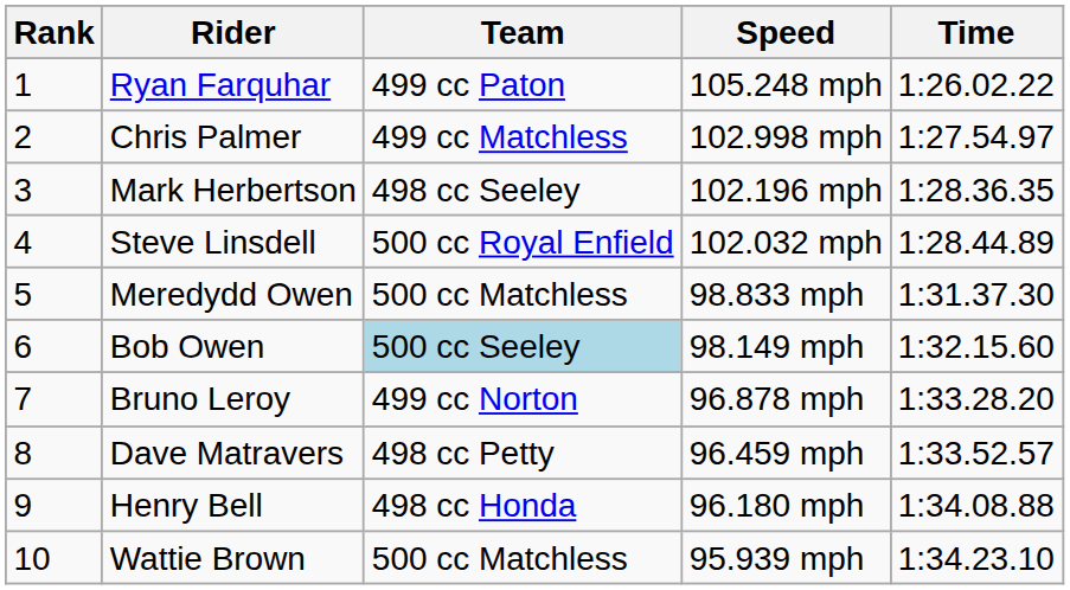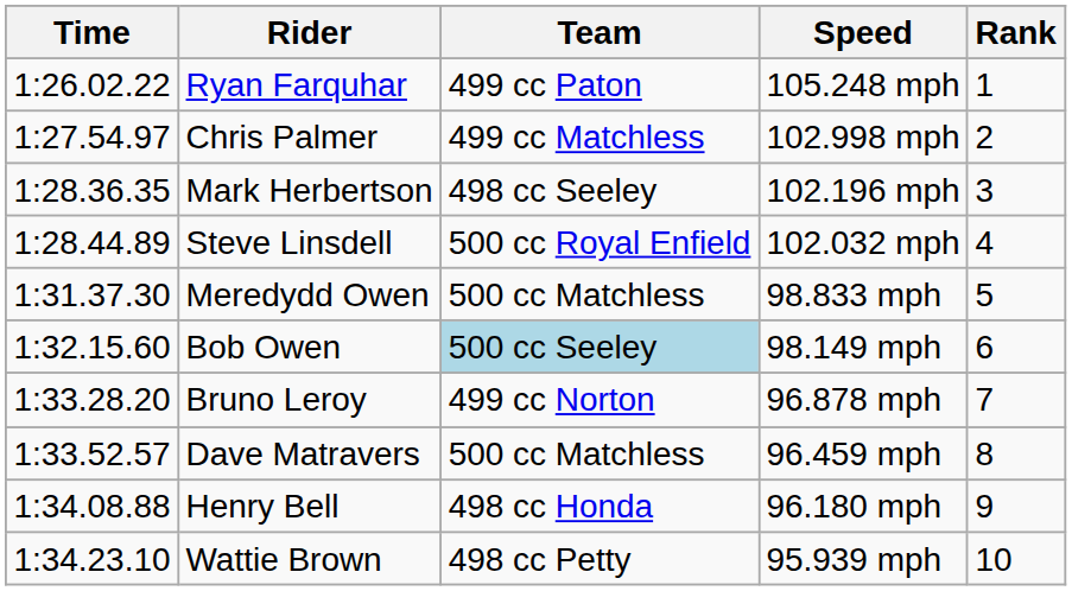 <table class="wikitable" style="font-size: 95%;">
 <tr style="background:#efefef;">
-<th>Rank</th>
+<th>Time</th>
 <th>Rider</th>
 <th>Team</th>
 <th>Speed</th>
-<th>Time</th>
+<th>Rank</th>
 </tr>
 <tr>
-<td>1</td>
+<td>1:26.02.22</td>
 <td> <a href='#'>Ryan Farquhar</a></td>
 <td>499 cc <a href='#'>Paton</a></td>
 <td>105.248 mph</td>
-<td>1:26.02.22</td>
+<td>1</td>
 </tr>
 <tr>
-<td>2</td>
+<td>1:27.54.97</td>
 <td>  Chris Palmer</td>
 <td>499 cc <a href='#'>Matchless</a></td>
 <td>102.998 mph</td>
-<td>1:27.54.97</td>
+<td>2</td>
 </tr>
 <tr>
-<td>3</td>
+<td>1:28.36.35</td>
 <td>  Mark Herbertson</td>
 <td>498 cc Seeley</td>
 <td>102.196 mph</td>
-<td>1:28.36.35</td>
+<td>3</td>
 </tr>
 <tr>
-<td>4</td>
+<td>1:28.44.89</td>
 <td>  Steve Linsdell</td>
 <td>500 cc <a href='#'>Royal Enfield</a></td>
 <td>102.032 mph</td>
-<td>1:28.44.89</td>
+<td>4</td>
 </tr>
 <tr>
-<td>5</td>
+<td>1:31.37.30</td>
 <td> Meredydd Owen</td>
 <td>500 cc Matchless</td>
 <td>98.833 mph</td>
-<td>1:31.37.30</td>
+<td>5</td>
 </tr>
 <tr>
-<td>6</td>
+<td>1:32.15.60</td>
 <td> Bob Owen</td>
 <td style="background: lightblue;">500 cc Seeley</td>
 <td>98.149 mph</td>
-<td>1:32.15.60</td>
+<td>6</td>
 </tr>
 <tr>
-<td>7</td>
+<td>1:33.28.20</td>
 <td> Bruno Leroy</td>
 <td>499 cc <a href='#'>Norton</a></td>
 <td>96.878 mph</td>
-<td>1:33.28.20</td>
+<td>7</td>
 </tr>
 <tr>
+<td>1:33.52.57</td>
+<td> Dave Matravers</td>
+<td>500 cc Matchless</td>
+<td>96.459 mph</td>
 <td>8</td>
-<td> Dave Matravers</td>
-<td>498 cc Petty</td>
-<td>96.459 mph</td>
-<td>1:33.52.57</td>
 </tr>
 <tr>
-<td>9</td>
+<td>1:34.08.88</td>
 <td> Henry Bell</td>
 <td>498 cc <a href='#'>Honda</a></td>
 <td>96.180 mph</td>
-<td>1:34.08.88</td>
+<td>9</td>
 </tr>
 <tr>
+<td>1:34.23.10</td>
+<td> Wattie Brown</td>
+<td>498 cc Petty</td>
+<td>95.939 mph</td>
 <td>10</td>
-<td> Wattie Brown</td>
-<td>500 cc Matchless</td>
-<td>95.939 mph</td>
-<td>1:34.23.10</td>
 </tr>
 </table>
